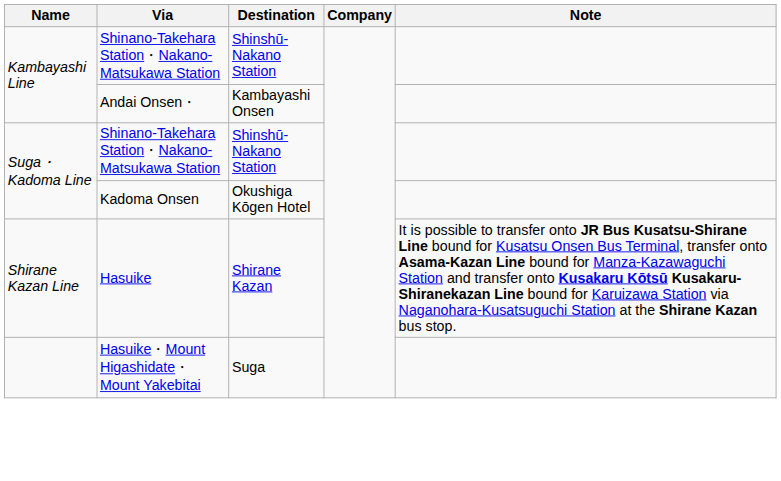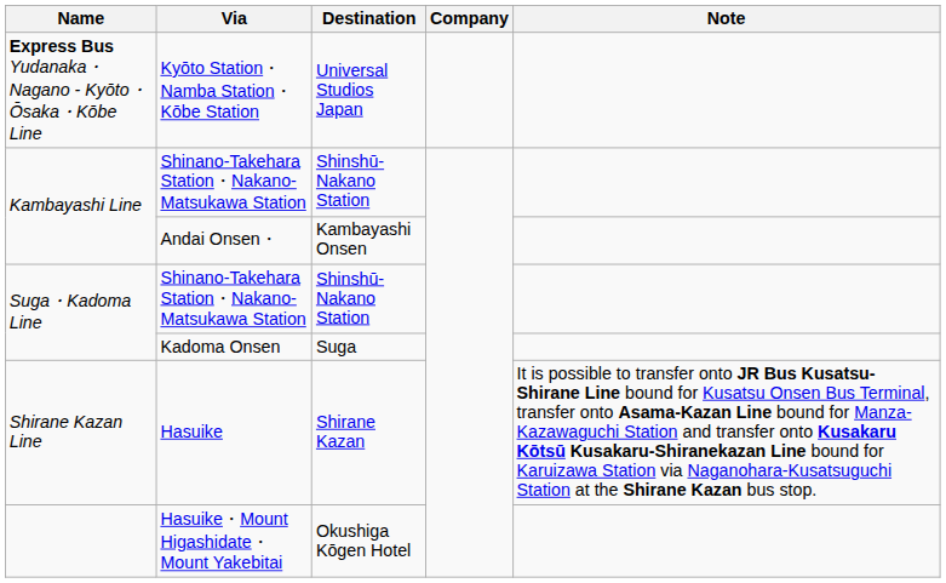 <table class="wikitable">
 <tr>
 <th>Name</th>
 <th>Via</th>
 <th>Destination</th>
 <th>Company</th>
 <th>Note</th>
+</tr>
+<tr>
+<td><strong>Express Bus</strong> <em>Yudanaka・Nagano - Kyōto・Ōsaka・Kōbe Line</em></td>
+<td><a href='#'>Kyōto Station</a>・<a href='#'>Namba Station</a>・<a href='#'>Kōbe Station</a></td>
+<td><a href='#'>Universal Studios Japan</a></td>
+<td></td>
+<td></td>
 </tr>
 <tr>
 <td rowspan="2"><em>Kambayashi Line</em></td>
 <td><a href='#'>Shinano-Takehara Station</a>・<a href='#'>Nakano-Matsukawa Station</a></td>
 <td><a href='#'>Shinshū-Nakano Station</a></td>
 <td rowspan="6"></td>
 <td></td>
 </tr>
 <tr>
 <td>Andai Onsen・</td>
 <td>Kambayashi Onsen</td>
 <td></td>
 </tr>
 <tr>
 <td rowspan="2"><em>Suga・Kadoma Line</em></td>
 <td><a href='#'>Shinano-Takehara Station</a>・<a href='#'>Nakano-Matsukawa Station</a></td>
 <td><a href='#'>Shinshū-Nakano Station</a></td>
 <td></td>
 </tr>
 <tr>
 <td>Kadoma Onsen</td>
-<td>Okushiga Kōgen Hotel</td>
+<td>Suga</td>
 <td></td>
 </tr>
 <tr>
 <td><em>Shirane Kazan Line</em></td>
 <td><a href='#'>Hasuike</a></td>
 <td><a href='#'>Shirane Kazan</a></td>
 <td>It is possible to transfer onto <strong>JR Bus Kusatsu-Shirane Line</strong> bound for <a href='#'>Kusatsu Onsen Bus Terminal</a>, transfer onto <strong> Asama-Kazan Line</strong> bound for <a href='#'>Manza-Kazawaguchi Station</a> and transfer onto <strong><a href='#'>Kusakaru Kōtsū</a> Kusakaru-Shiranekazan Line</strong> bound for <a href='#'>Karuizawa Station</a> via <a href='#'>Naganohara-Kusatsuguchi Station</a> at the <strong>Shirane Kazan</strong> bus stop.</td>
 </tr>
 <tr>
 <td><em></em></td>
 <td><a href='#'>Hasuike</a>・<a href='#'>Mount Higashidate</a>・<a href='#'>Mount Yakebitai</a></td>
-<td>Suga</td>
+<td>Okushiga Kōgen Hotel</td>
 <td></td>
 </tr>
 </table>
